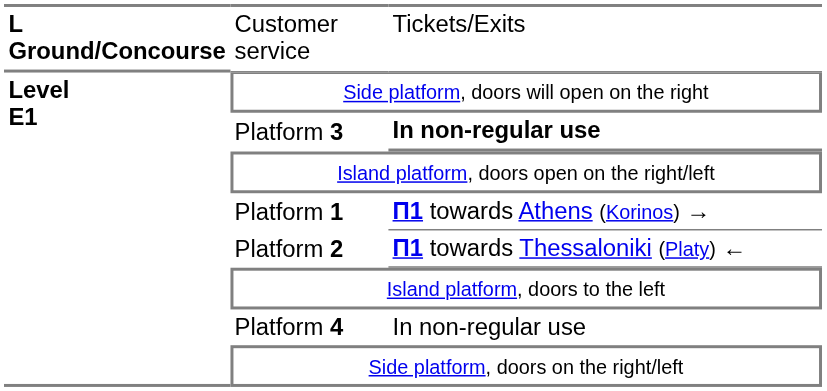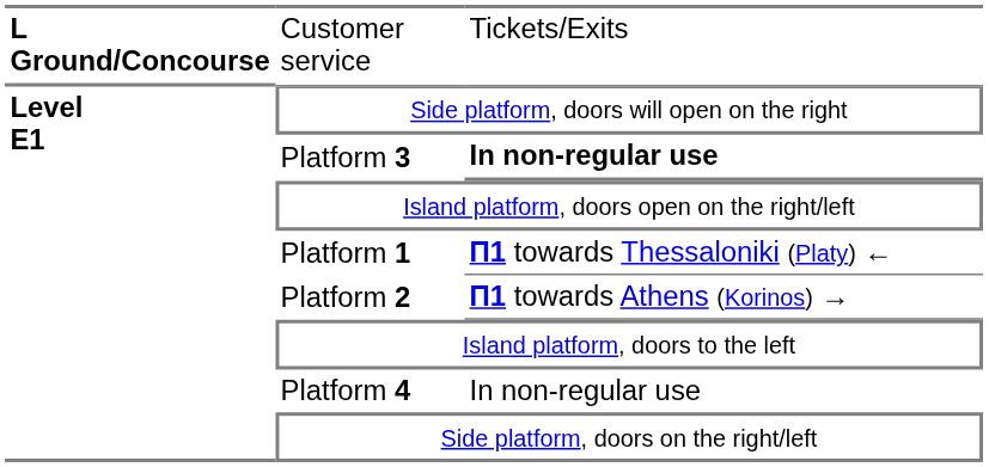 <table table border=0 cellspacing=0 cellpadding=3>
 <tr>
 <td style="border-bottom:solid 2px gray;border-top:solid 2px gray;" width=50 valign=top><strong>L<br>Ground/Concourse</strong></td>
 <td style="border-top:solid 2px gray;border-bottom:solid 1px gray;" width=100 valign=top>Customer service</td>
 <td style="border-top:solid 2px gray;border-bottom:solid 1px gray;" width=285 valign=top>Tickets/Exits</td>
 </tr>
 <tr>
 <td style="border-bottom:solid 2px gray;" rowspan=12 valign=top><strong>Level<br>Ε1</strong></td>
 <td style="border-top:solid 1px gray;border-right:solid 2px gray;border-left:solid 2px gray;border-bottom:solid 2px gray;text-align:center;" colspan=2><small><a href='#'>Side platform</a>, doors will open on the right</small></td>
 </tr>
 <tr>
 <td>Platform <span><strong>3</strong></span></td>
 <td style="border-bottom:solid 2px gray;"><strong>In non-regular use</strong></td>
 </tr>
 <tr>
 <td style="border-top:solid 2px gray;border-right:solid 2px gray;border-left:solid 2px gray;border-bottom:solid 2px gray;text-align:center;" colspan=2><small><a href='#'>Island platform</a>, doors open on the right/left</small></td>
 </tr>
 <tr>
 <td>Platform <span><strong>1</strong></span></td>
-<td style="border-bottom:solid 1px gray;"><span><a href='#'><span><strong>Π1</strong></span></a></span>  towards <a href='#'>Athens</a> <small>(<a href='#'>Korinos</a>)</small> →</td>
+<td style="border-bottom:solid 1px gray;"><span><a href='#'><span><strong>Π1</strong></span></a></span>  towards <a href='#'>Thessaloniki</a> <small>(<a href='#'>Platy</a>)</small> ←</td>
 </tr>
 <tr>
 <td>Platform <span><strong>2</strong></span></td>
-<td style="border-bottom:solid 1px gray;"><span><a href='#'><span><strong>Π1</strong></span></a></span>  towards <a href='#'>Thessaloniki</a> <small>(<a href='#'>Platy</a>)</small> ←</td>
+<td style="border-bottom:solid 1px gray;"><span><a href='#'><span><strong>Π1</strong></span></a></span>  towards <a href='#'>Athens</a> <small>(<a href='#'>Korinos</a>)</small> →</td>
 </tr>
 <tr>
 <td style="border-top:solid 2px gray;border-right:solid 2px gray;border-left:solid 2px gray;border-bottom:solid 2px gray;text-align:center;" colspan=2><small><a href='#'>Island platform</a>, doors to the left</small></td>
 </tr>
 <tr>
 <td>Platform <span><strong>4</strong></span></td>
 <td>In non-regular use</td>
 </tr>
 <tr>
 <td style="border-top:solid 2px gray;border-right:solid 2px gray;border-left:solid 2px gray;border-bottom:solid 2px gray;text-align:center;" colspan=2><small><a href='#'>Side platform</a>, doors on the right/left</small></td>
 </tr>
 </table>
